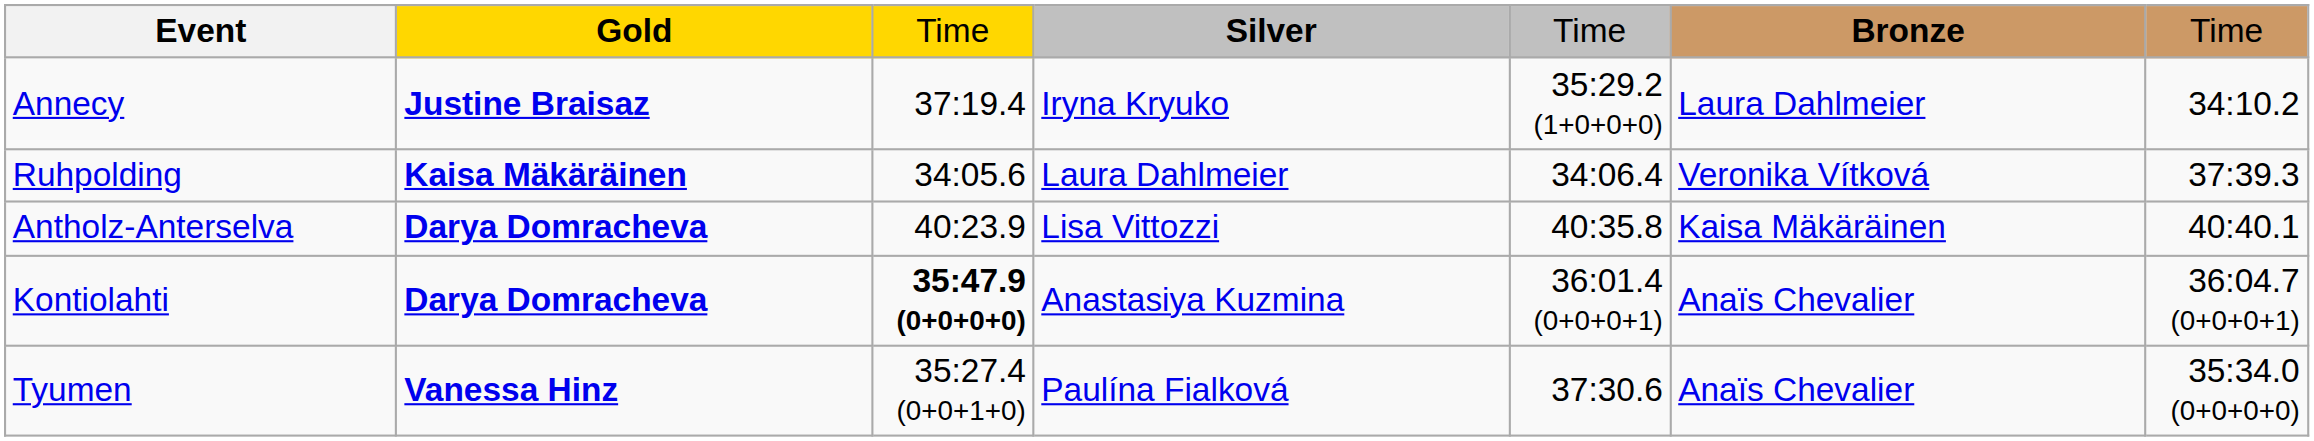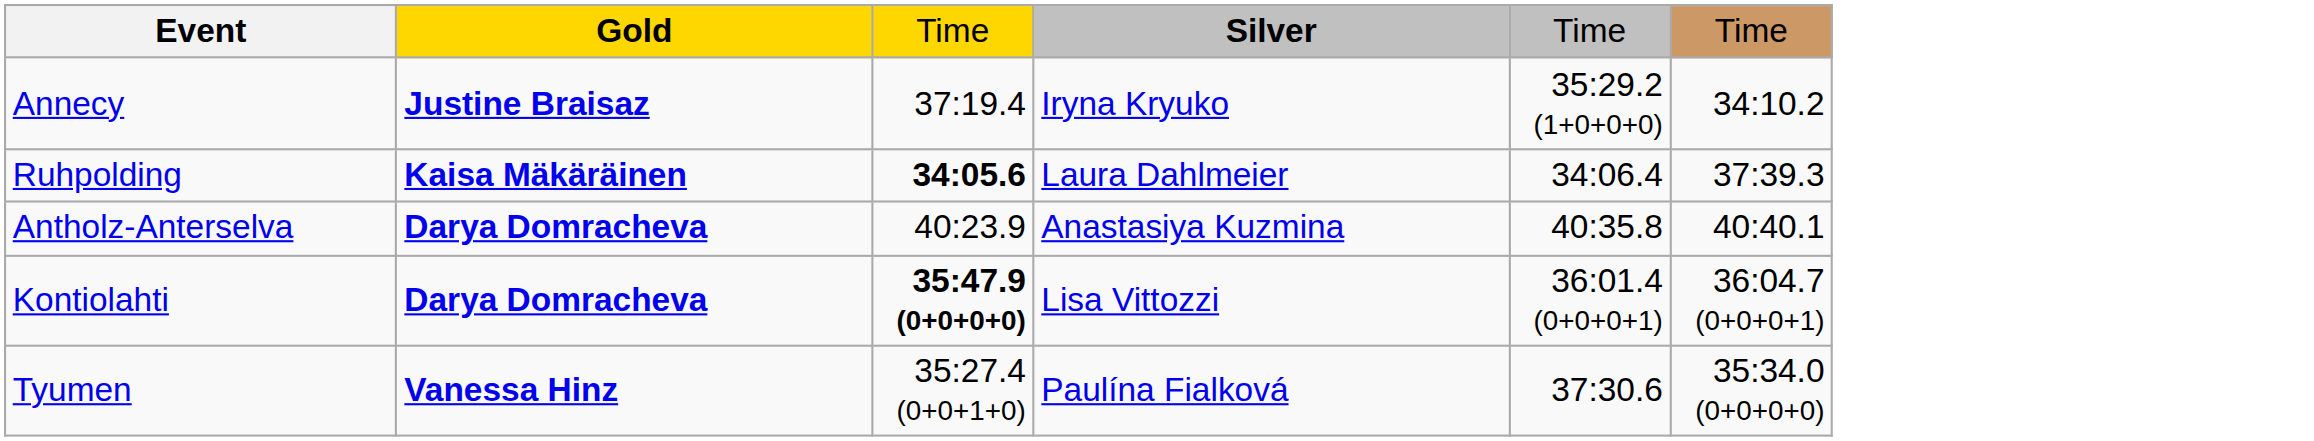 <table class="wikitable">
 <tr>
 <th width="180">Event</th>
 <th width="220" style="background:gold">Gold</th>
 <th width="70" style="background:gold;font-weight:normal">Time</th>
 <th width="220" style="background:silver">Silver</th>
 <th width="70" style="background:silver;font-weight:normal">Time</th>
-<th width="220" style="background:#CC9966">Bronze</th>
 <th width="70" style="background:#CC9966;font-weight:normal">Time</th>
 </tr>
 <tr>
 <td><a href='#'>Annecy</a><br></td>
 <td><strong><a href='#'>Justine Braisaz</a></strong><br></td>
 <td align="right">37:19.4 <br> </td>
 <td><a href='#'>Iryna Kryuko</a><br></td>
 <td align="right">35:29.2<br><small>(1+0+0+0)</small></td>
-<td><a href='#'>Laura Dahlmeier</a><br></td>
 <td align="right">34:10.2 <br> </td>
 </tr>
 <tr>
 <td><a href='#'>Ruhpolding</a><br></td>
 <td><strong><a href='#'>Kaisa Mäkäräinen</a></strong><br></td>
-<td align="right">34:05.6 <br> </td>
+<td align="right"><strong>34:05.6 <br> </strong></td>
 <td><a href='#'>Laura Dahlmeier</a><br></td>
 <td align="right">34:06.4 <br> </td>
-<td><a href='#'>Veronika Vítková</a><br></td>
 <td align="right">37:39.3 <br> </td>
 </tr>
 <tr>
 <td><a href='#'>Antholz-Anterselva</a><br></td>
 <td><strong><a href='#'>Darya Domracheva</a></strong><br></td>
 <td align="right">40:23.9 <br> </td>
-<td><a href='#'>Lisa Vittozzi</a><br><small></small></td>
+<td><a href='#'>Anastasiya Kuzmina</a><br></td>
 <td align="right">40:35.8 <br> </td>
-<td><a href='#'>Kaisa Mäkäräinen</a><br></td>
 <td align="right">40:40.1 <br> </td>
 </tr>
 <tr>
 <td><a href='#'>Kontiolahti</a><br></td>
 <td><strong><a href='#'>Darya Domracheva</a></strong><br><small></small></td>
 <td align="right"><strong>35:47.9<br><small>(0+0+0+0)</small></strong></td>
-<td><a href='#'>Anastasiya Kuzmina</a><br></td>
+<td><a href='#'>Lisa Vittozzi</a><br><small></small></td>
 <td align="right">36:01.4<br><small>(0+0+0+1)</small></td>
-<td><a href='#'>Anaïs Chevalier</a><br><small></small></td>
 <td align="right">36:04.7<br><small>(0+0+0+1)</small></td>
 </tr>
 <tr>
 <td><a href='#'>Tyumen</a><br></td>
 <td><strong><a href='#'>Vanessa Hinz</a></strong><br><small></small></td>
 <td align="right">35:27.4<br><small>(0+0+1+0)</small></td>
 <td><a href='#'>Paulína Fialková</a><br><small></small></td>
 <td align="right">37:30.6 <br> </td>
-<td><a href='#'>Anaïs Chevalier</a><br><small></small></td>
 <td align="right">35:34.0<br><small>(0+0+0+0)</small></td>
 </tr>
 </table>
